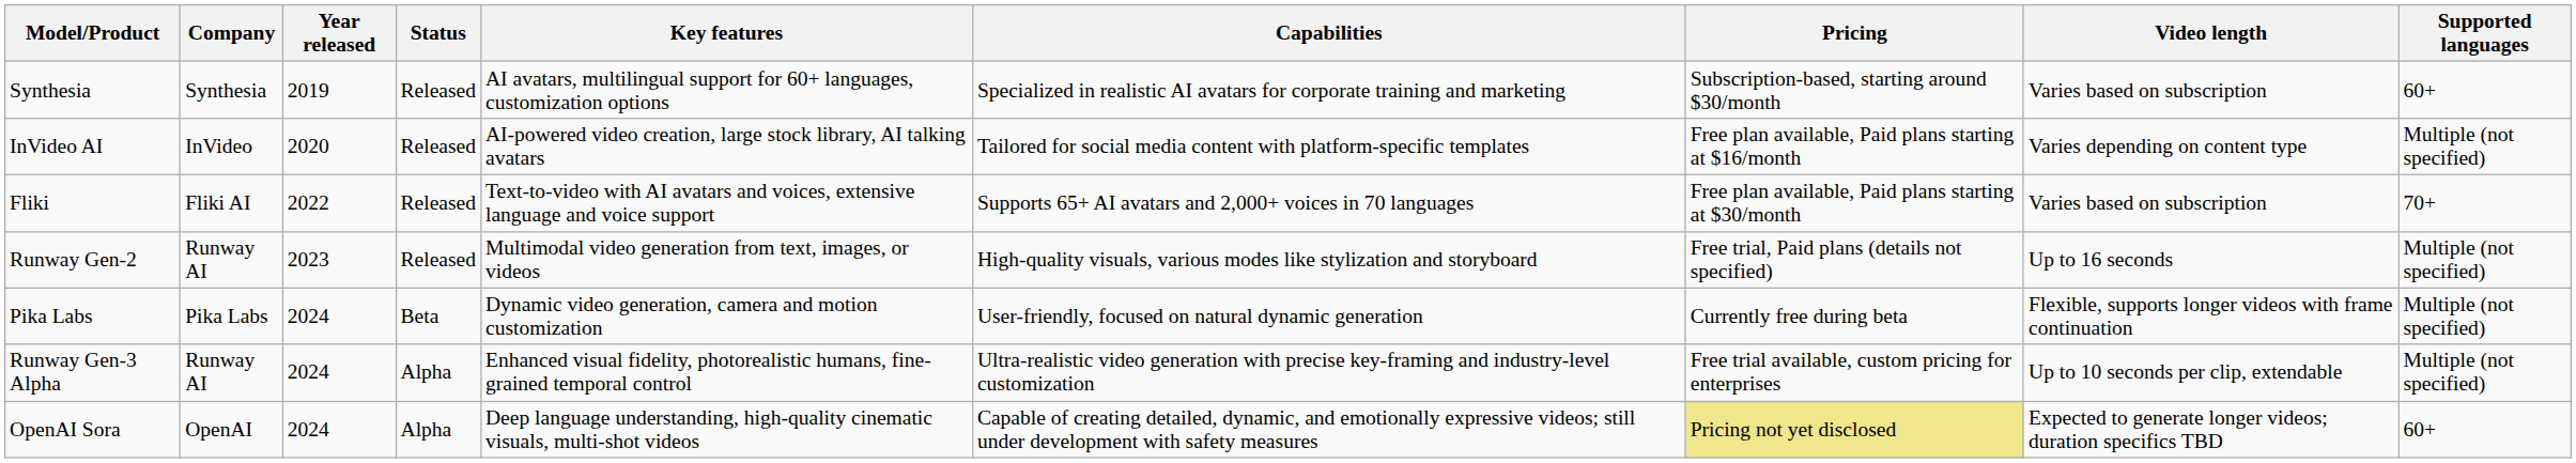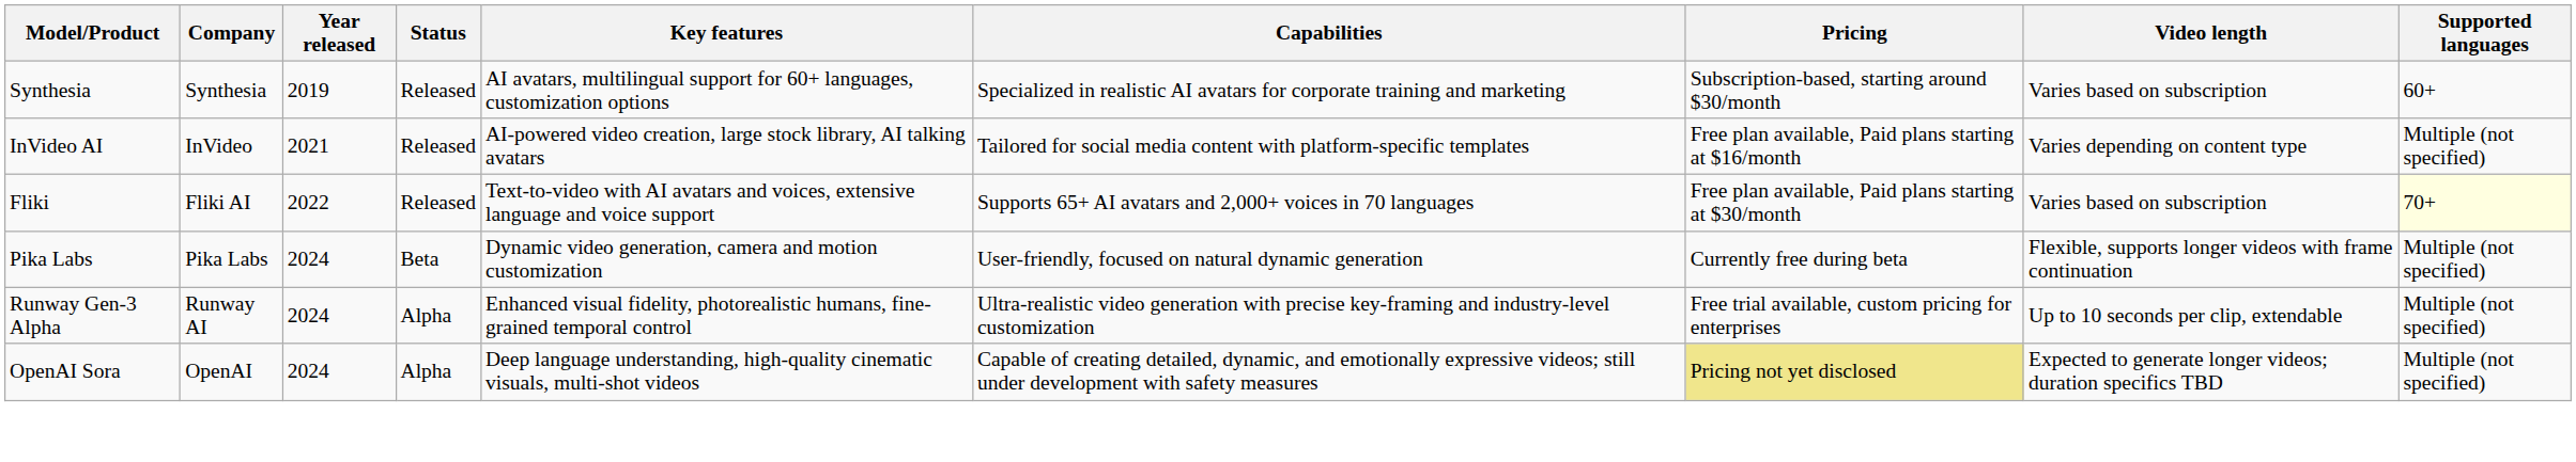 <table class="wikitable sortable">
 <tr>
 <th><strong>Model/Product</strong></th>
 <th><strong>Company</strong></th>
 <th><strong>Year released</strong></th>
 <th><strong>Status</strong></th>
 <th class="unsortable"><strong>Key features</strong></th>
 <th class="unsortable"><strong>Capabilities</strong></th>
 <th class="unsortable"><strong>Pricing</strong></th>
 <th class="unsortable"><strong>Video length</strong></th>
 <th class="unsortable"><strong>Supported languages</strong></th>
 </tr>
 <tr>
 <td>Synthesia</td>
 <td>Synthesia</td>
 <td>2019</td>
 <td>Released</td>
 <td>AI avatars, multilingual support for 60+ languages, customization options</td>
 <td>Specialized in realistic AI avatars for corporate training and marketing</td>
 <td>Subscription-based, starting around $30/month</td>
 <td>Varies based on subscription</td>
 <td>60+</td>
 </tr>
 <tr>
 <td>InVideo AI</td>
 <td>InVideo</td>
-<td>2020</td>
+<td>2021</td>
 <td>Released</td>
 <td>AI-powered video creation, large stock library, AI talking avatars</td>
 <td>Tailored for social media content with platform-specific templates</td>
 <td>Free plan available, Paid plans starting at $16/month</td>
 <td>Varies depending on content type</td>
 <td>Multiple (not specified)</td>
 </tr>
 <tr>
 <td>Fliki</td>
 <td>Fliki AI</td>
 <td>2022</td>
 <td>Released</td>
 <td>Text-to-video with AI avatars and voices, extensive language and voice support</td>
 <td>Supports 65+ AI avatars and 2,000+ voices in 70 languages</td>
 <td>Free plan available, Paid plans starting at $30/month</td>
 <td>Varies based on subscription</td>
-<td>70+</td>
-</tr>
-<tr>
-<td>Runway Gen-2</td>
-<td>Runway AI</td>
-<td>2023</td>
-<td>Released</td>
-<td>Multimodal video generation from text, images, or videos</td>
-<td>High-quality visuals, various modes like stylization and storyboard</td>
-<td>Free trial, Paid plans (details not specified)</td>
-<td>Up to 16 seconds</td>
-<td>Multiple (not specified)</td>
+<td style="background: lightyellow;">70+</td>
 </tr>
 <tr>
 <td>Pika Labs</td>
 <td>Pika Labs</td>
 <td>2024</td>
 <td>Beta</td>
 <td>Dynamic video generation, camera and motion customization</td>
 <td>User-friendly, focused on natural dynamic generation</td>
 <td>Currently free during beta</td>
 <td>Flexible, supports longer videos with frame continuation</td>
 <td>Multiple (not specified)</td>
 </tr>
 <tr>
 <td>Runway Gen-3 Alpha</td>
 <td>Runway AI</td>
 <td>2024</td>
 <td>Alpha</td>
 <td>Enhanced visual fidelity, photorealistic humans, fine-grained temporal control</td>
 <td>Ultra-realistic video generation with precise key-framing and industry-level customization</td>
 <td>Free trial available, custom pricing for enterprises</td>
 <td>Up to 10 seconds per clip, extendable</td>
 <td>Multiple (not specified)</td>
 </tr>
 <tr>
 <td>OpenAI Sora</td>
 <td>OpenAI</td>
 <td>2024</td>
 <td>Alpha</td>
 <td>Deep language understanding, high-quality cinematic visuals, multi-shot videos</td>
 <td>Capable of creating detailed, dynamic, and emotionally expressive videos; still under development with safety measures</td>
 <td style="background: khaki;">Pricing not yet disclosed</td>
 <td>Expected to generate longer videos; duration specifics TBD</td>
-<td>60+</td>
+<td>Multiple (not specified)</td>
 </tr>
 </table>
